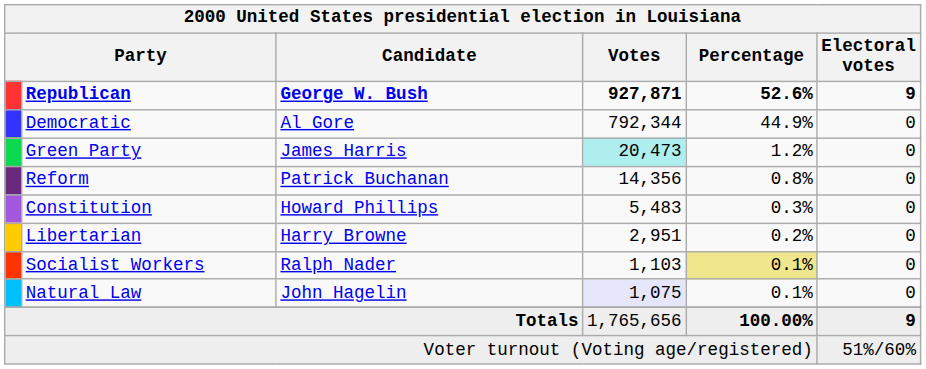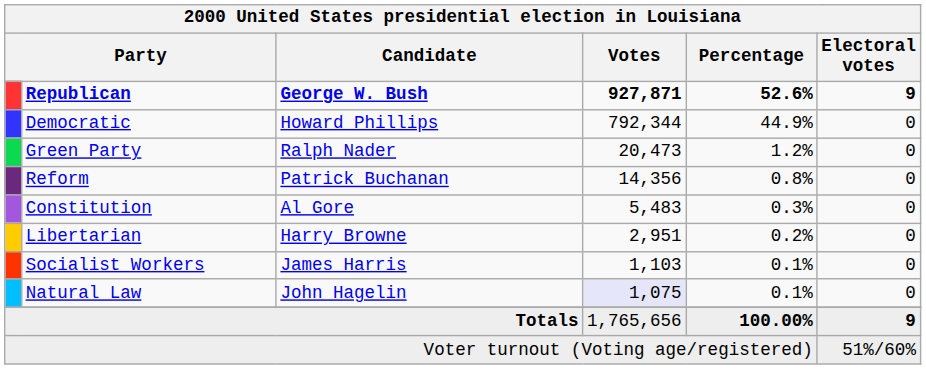 <table class="wikitable" style="font-size: 95%;">
 <tr>
 <th colspan="6">2000 United States presidential election in Louisiana</th>
 </tr>
 <tr>
 <th colspan="2" style="width: 15em">Party</th>
 <th style="width: 17em">Candidate</th>
 <th style="width: 5em">Votes</th>
 <th style="width: 7em">Percentage</th>
 <th style="width: 5em">Electoral votes</th>
 </tr>
 <tr>
 <th style="background-color:#FF3333; width: 3px"></th>
 <td style="width: 130px"><strong><a href='#'>Republican</a></strong></td>
 <td><strong><a href='#'>George W. Bush</a></strong></td>
 <td align="right"><strong>927,871</strong></td>
 <td align="right"><strong>52.6%</strong></td>
 <td align="right"><strong>9</strong></td>
 </tr>
 <tr>
 <th style="background-color:#3333FF; width: 3px"></th>
 <td style="width: 130px"><a href='#'>Democratic</a></td>
-<td><a href='#'>Al Gore</a></td>
+<td><a href='#'>Howard Phillips</a></td>
 <td align="right">792,344</td>
 <td align="right">44.9%</td>
 <td align="right">0</td>
 </tr>
 <tr>
 <th style="background-color:#0BDA51; width: 3px"></th>
 <td style="width: 130px"><a href='#'>Green Party</a></td>
-<td><a href='#'>James Harris</a></td>
-<td align="right" style="background: paleturquoise;">20,473</td>
+<td><a href='#'>Ralph Nader</a></td>
+<td align="right">20,473</td>
 <td align="right">1.2%</td>
 <td align="right">0</td>
 </tr>
 <tr>
 <th style="background-color:#6A287E; width: 3px"></th>
 <td style="width: 130px"><a href='#'>Reform</a></td>
 <td><a href='#'>Patrick Buchanan</a></td>
 <td align="right">14,356</td>
 <td align="right">0.8%</td>
 <td align="right">0</td>
 </tr>
 <tr>
 <th style="background-color:#A356DE; width: 3px"></th>
 <td style="width: 130px"><a href='#'>Constitution</a></td>
-<td><a href='#'>Howard Phillips</a></td>
+<td><a href='#'>Al Gore</a></td>
 <td align="right">5,483</td>
 <td align="right">0.3%</td>
 <td align="right">0</td>
 </tr>
 <tr>
 <th style="background-color:#FC0; width: 3px"></th>
 <td style="width: 130px"><a href='#'>Libertarian</a></td>
 <td><a href='#'>Harry Browne</a></td>
 <td align="right">2,951</td>
 <td align="right">0.2%</td>
 <td align="right">0</td>
 </tr>
 <tr>
 <th style="background-color:#FF3300; width: 3px"></th>
 <td style="width: 130px"><a href='#'>Socialist Workers</a></td>
-<td><a href='#'>Ralph Nader</a></td>
+<td><a href='#'>James Harris</a></td>
 <td align="right">1,103</td>
-<td align="right" style="background: khaki;">0.1%</td>
+<td align="right">0.1%</td>
 <td align="right">0</td>
 </tr>
 <tr>
 <th style="background-color:#00BFFF; width: 3px"></th>
 <td style="width: 130px"><a href='#'>Natural Law</a></td>
 <td><a href='#'>John Hagelin</a></td>
 <td align="right" style="background: lavender;">1,075</td>
 <td align="right">0.1%</td>
 <td align="right">0</td>
 </tr>
 <tr>
 </tr>
 <tr bgcolor="#EEEEEE">
 <td colspan="3" align="right"><strong>Totals</strong></td>
 <td align="right">1,765,656</td>
 <td align="right"><strong>100.00%</strong></td>
 <td align="right"><strong>9</strong></td>
 </tr>
 <tr bgcolor="#EEEEEE">
 <td colspan="5" align="right">Voter turnout (Voting age/registered)</td>
 <td colspan="1" align="right">51%/60%</td>
 </tr>
 </table>
